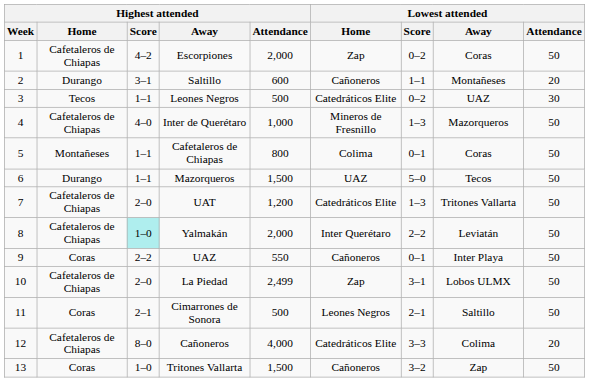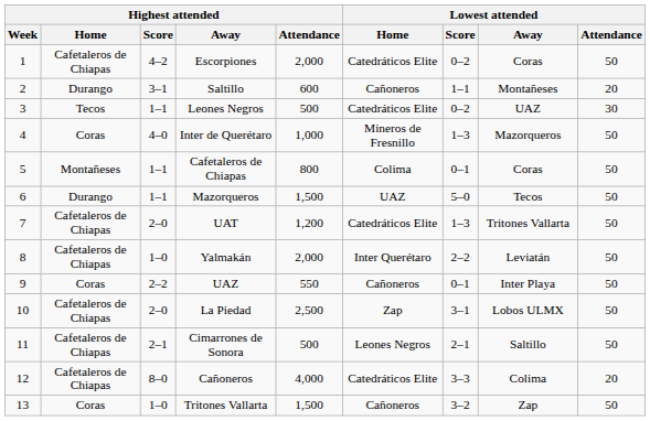 <table class="wikitable" style="text-align:center">
 <tr>
 <th colspan=5>Highest attended</th>
 <th colspan=4>Lowest attended</th>
 </tr>
 <tr>
 <th>Week</th>
 <th class="unsortable" width=120>Home</th>
 <th>Score</th>
 <th class="unsortable" width=120>Away</th>
 <th>Attendance</th>
 <th class="unsortable" width=120>Home</th>
 <th>Score</th>
 <th class="unsortable" width=120>Away</th>
 <th>Attendance</th>
 </tr>
 <tr>
 <td>1</td>
 <td>Cafetaleros de Chiapas</td>
 <td>4–2</td>
 <td>Escorpiones</td>
 <td>2,000</td>
-<td>Zap</td>
+<td>Catedráticos Elite</td>
 <td>0–2</td>
 <td>Coras</td>
 <td>50</td>
 </tr>
 <tr>
 <td>2</td>
 <td>Durango</td>
 <td>3–1</td>
 <td>Saltillo</td>
 <td>600</td>
 <td>Cañoneros</td>
 <td>1–1</td>
 <td>Montañeses</td>
 <td>20</td>
 </tr>
 <tr>
 <td>3</td>
 <td>Tecos</td>
 <td>1–1</td>
 <td>Leones Negros</td>
 <td>500</td>
 <td>Catedráticos Elite</td>
 <td>0–2</td>
 <td>UAZ</td>
 <td>30</td>
 </tr>
 <tr>
 <td>4</td>
-<td>Cafetaleros de Chiapas</td>
+<td>Coras</td>
 <td>4–0</td>
 <td>Inter de Querétaro</td>
 <td>1,000</td>
 <td>Mineros de Fresnillo</td>
 <td>1–3</td>
 <td>Mazorqueros</td>
 <td>50</td>
 </tr>
 <tr>
 <td>5</td>
 <td>Montañeses</td>
 <td>1–1</td>
 <td>Cafetaleros de Chiapas</td>
 <td>800</td>
 <td>Colima</td>
 <td>0–1</td>
 <td>Coras</td>
 <td>50</td>
 </tr>
 <tr>
 <td>6</td>
 <td>Durango</td>
 <td>1–1</td>
 <td>Mazorqueros</td>
 <td>1,500</td>
 <td>UAZ</td>
 <td>5–0</td>
 <td>Tecos</td>
 <td>50</td>
 </tr>
 <tr>
 <td>7</td>
 <td>Cafetaleros de Chiapas</td>
 <td>2–0</td>
 <td>UAT</td>
 <td>1,200</td>
 <td>Catedráticos Elite</td>
 <td>1–3</td>
 <td>Tritones Vallarta</td>
 <td>50</td>
 </tr>
 <tr>
 <td>8</td>
 <td>Cafetaleros de Chiapas</td>
-<td style="background: paleturquoise;">1–0</td>
+<td>1–0</td>
 <td>Yalmakán</td>
 <td>2,000</td>
 <td>Inter Querétaro</td>
 <td>2–2</td>
 <td>Leviatán</td>
 <td>50</td>
 </tr>
 <tr>
 <td>9</td>
 <td>Coras</td>
 <td>2–2</td>
 <td>UAZ</td>
 <td>550</td>
 <td>Cañoneros</td>
 <td>0–1</td>
 <td>Inter Playa</td>
 <td>50</td>
 </tr>
 <tr>
 <td>10</td>
 <td>Cafetaleros de Chiapas</td>
 <td>2–0</td>
 <td>La Piedad</td>
-<td>2,499</td>
+<td>2,500</td>
 <td>Zap</td>
 <td>3–1</td>
 <td>Lobos ULMX</td>
 <td>50</td>
 </tr>
 <tr>
 <td>11</td>
-<td>Coras</td>
+<td>Cafetaleros de Chiapas</td>
 <td>2–1</td>
 <td>Cimarrones de Sonora</td>
 <td>500</td>
 <td>Leones Negros</td>
 <td>2–1</td>
 <td>Saltillo</td>
 <td>50</td>
 </tr>
 <tr>
 <td>12</td>
 <td>Cafetaleros de Chiapas</td>
 <td>8–0</td>
 <td>Cañoneros</td>
 <td>4,000</td>
 <td>Catedráticos Elite</td>
 <td>3–3</td>
 <td>Colima</td>
 <td>20</td>
 </tr>
 <tr>
 <td>13</td>
 <td>Coras</td>
 <td>1–0</td>
 <td>Tritones Vallarta</td>
 <td>1,500</td>
 <td>Cañoneros</td>
 <td>3–2</td>
 <td>Zap</td>
 <td>50</td>
 </tr>
 </table>
